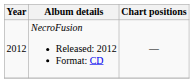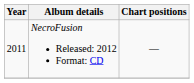 <table class="wikitable" style="text-align:center">
 <tr>
 <th scope="col" rowspan="1">Year</th>
 <th scope="col" rowspan="1">Album details</th>
 <th scope="col" colspan="1">Chart positions</th>
 </tr>
 <tr>
-<td>2012</td>
+<td>2011</td>
 <td align="left"><em>NecroFusion</em><br><ul><li>Released: 2012</li><li>Format: <a href='#'>CD</a></li></ul></td>
 <td>—</td>
 </tr>
 <tr>
 </tr>
 </table>
